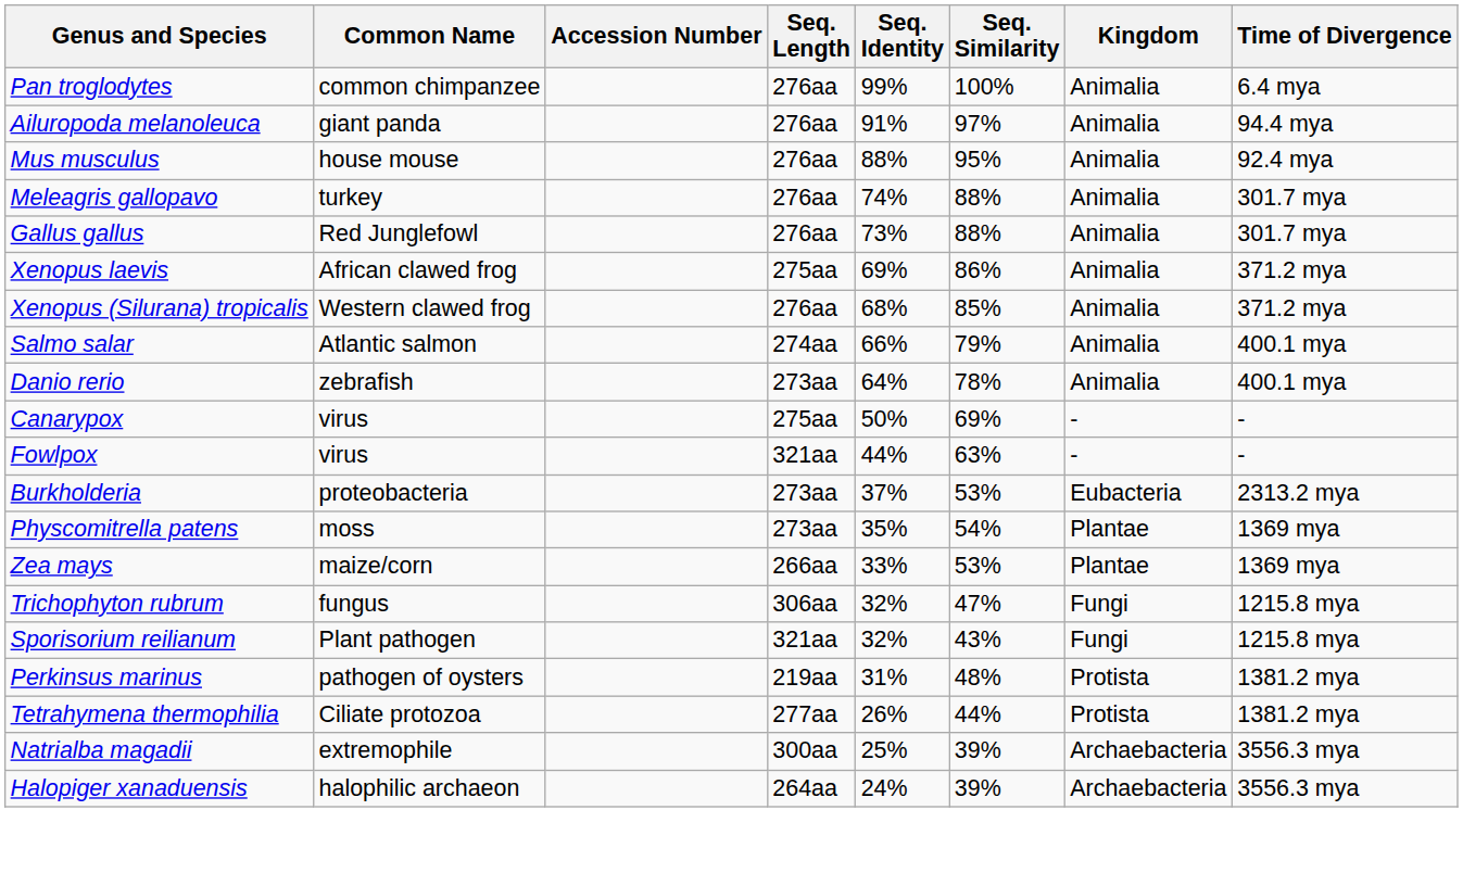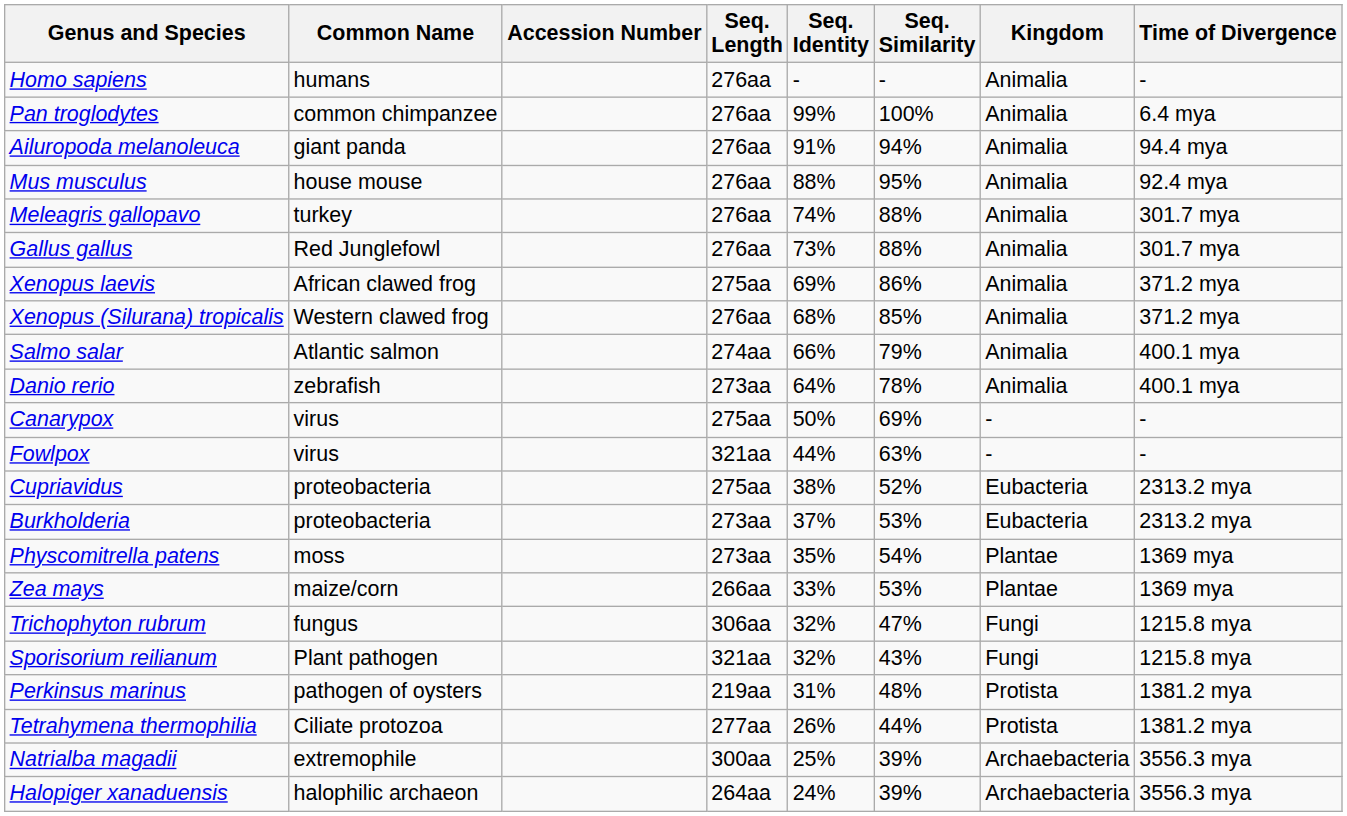 <table class="sortable wikitable">
 <tr>
 <th><strong>Genus and Species</strong></th>
 <th><strong>Common Name</strong></th>
 <th><strong>Accession Number</strong></th>
 <th><strong>Seq.<br>Length</strong></th>
 <th><strong>Seq.<br>Identity</strong></th>
 <th><strong>Seq.<br>Similarity</strong></th>
 <th><strong>Kingdom</strong></th>
 <th>Time of Divergence</th>
+</tr>
+<tr>
+<td><a href='#'><em>Homo sapiens</em></a></td>
+<td>humans</td>
+<td></td>
+<td>276aa</td>
+<td>-</td>
+<td>-</td>
+<td>Animalia</td>
+<td>-</td>
 </tr>
 <tr>
 <td><em><a href='#'>Pan troglodytes</a></em></td>
 <td>common chimpanzee</td>
 <td></td>
 <td>276aa</td>
 <td>99%</td>
 <td>100%</td>
 <td>Animalia</td>
 <td>6.4 mya</td>
 </tr>
 <tr>
 <td><em><a href='#'>Ailuropoda melanoleuca</a></em></td>
 <td>giant panda</td>
 <td></td>
 <td>276aa</td>
 <td>91%</td>
-<td>97%</td>
+<td>94%</td>
 <td>Animalia</td>
 <td>94.4 mya</td>
 </tr>
 <tr>
 <td><em><a href='#'>Mus musculus</a></em></td>
 <td>house mouse</td>
 <td></td>
 <td>276aa</td>
 <td>88%</td>
 <td>95%</td>
 <td>Animalia</td>
 <td>92.4 mya</td>
 </tr>
 <tr>
 <td><em><a href='#'>Meleagris gallopavo</a></em></td>
 <td>turkey</td>
 <td></td>
 <td>276aa</td>
 <td>74%</td>
 <td>88%</td>
 <td>Animalia</td>
 <td>301.7 mya</td>
 </tr>
 <tr>
 <td><em><a href='#'>Gallus gallus</a></em></td>
 <td>Red Junglefowl</td>
 <td></td>
 <td>276aa</td>
 <td>73%</td>
 <td>88%</td>
 <td>Animalia</td>
 <td>301.7 mya</td>
 </tr>
 <tr>
 <td><em><a href='#'>Xenopus laevis</a></em></td>
 <td>African clawed frog</td>
 <td></td>
 <td>275aa</td>
 <td>69%</td>
 <td>86%</td>
 <td>Animalia</td>
 <td>371.2 mya</td>
 </tr>
 <tr>
 <td><em><a href='#'>Xenopus (Silurana) tropicalis</a></em></td>
 <td>Western clawed frog</td>
 <td></td>
 <td>276aa</td>
 <td>68%</td>
 <td>85%</td>
 <td>Animalia</td>
 <td>371.2 mya</td>
 </tr>
 <tr>
 <td><a href='#'><em>Salmo salar</em></a></td>
 <td>Atlantic salmon</td>
 <td></td>
 <td>274aa</td>
 <td>66%</td>
 <td>79%</td>
 <td>Animalia</td>
 <td>400.1 mya</td>
 </tr>
 <tr>
 <td><em><a href='#'>Danio rerio</a></em></td>
 <td>zebrafish</td>
 <td></td>
 <td>273aa</td>
 <td>64%</td>
 <td>78%</td>
 <td>Animalia</td>
 <td>400.1 mya</td>
 </tr>
 <tr>
 <td><em><a href='#'>Canarypox</a></em></td>
 <td>virus</td>
 <td></td>
 <td>275aa</td>
 <td>50%</td>
 <td>69%</td>
 <td>-</td>
 <td>-</td>
 </tr>
 <tr>
 <td><em><a href='#'>Fowlpox</a></em></td>
 <td>virus</td>
 <td></td>
 <td>321aa</td>
 <td>44%</td>
 <td>63%</td>
 <td>-</td>
 <td>-</td>
 </tr>
 <tr>
+<td><em><a href='#'>Cupriavidus</a></em></td>
+<td>proteobacteria</td>
+<td></td>
+<td>275aa</td>
+<td>38%</td>
+<td>52%</td>
+<td>Eubacteria</td>
+<td>2313.2 mya</td>
+</tr>
+<tr>
 <td><em><a href='#'>Burkholderia</a></em></td>
 <td>proteobacteria</td>
 <td></td>
 <td>273aa</td>
 <td>37%</td>
 <td>53%</td>
 <td>Eubacteria</td>
 <td>2313.2 mya</td>
 </tr>
 <tr>
 <td><em><a href='#'>Physcomitrella patens</a></em></td>
 <td>moss</td>
 <td></td>
 <td>273aa</td>
 <td>35%</td>
 <td>54%</td>
 <td>Plantae</td>
 <td>1369 mya</td>
 </tr>
 <tr>
 <td><a href='#'><em>Zea mays</em></a></td>
 <td>maize/corn</td>
 <td></td>
 <td>266aa</td>
 <td>33%</td>
 <td>53%</td>
 <td>Plantae</td>
 <td>1369 mya</td>
 </tr>
 <tr>
 <td><em><a href='#'>Trichophyton rubrum</a></em></td>
 <td>fungus</td>
 <td></td>
 <td>306aa</td>
 <td>32%</td>
 <td>47%</td>
 <td>Fungi</td>
 <td>1215.8 mya</td>
 </tr>
 <tr>
 <td><em><a href='#'>Sporisorium reilianum</a></em></td>
 <td>Plant pathogen</td>
 <td></td>
 <td>321aa</td>
 <td>32%</td>
 <td>43%</td>
 <td>Fungi</td>
 <td>1215.8 mya</td>
 </tr>
 <tr>
 <td><em><a href='#'>Perkinsus marinus</a></em></td>
 <td>pathogen of oysters</td>
 <td></td>
 <td>219aa</td>
 <td>31%</td>
 <td>48%</td>
 <td>Protista</td>
 <td>1381.2 mya</td>
 </tr>
 <tr>
 <td><a href='#'><em>Tetrahymena thermophilia</em></a></td>
 <td>Ciliate protozoa</td>
 <td></td>
 <td>277aa</td>
 <td>26%</td>
 <td>44%</td>
 <td>Protista</td>
 <td>1381.2 mya</td>
 </tr>
 <tr>
 <td><a href='#'><em>Natrialba magadii</em></a></td>
 <td>extremophile</td>
 <td></td>
 <td>300aa</td>
 <td>25%</td>
 <td>39%</td>
 <td>Archaebacteria</td>
 <td>3556.3 mya</td>
 </tr>
 <tr>
 <td><a href='#'><em>Halopiger xanaduensis</em></a></td>
 <td>halophilic archaeon</td>
 <td></td>
 <td>264aa</td>
 <td>24%</td>
 <td>39%</td>
 <td>Archaebacteria</td>
 <td>3556.3 mya</td>
 </tr>
 </table>
